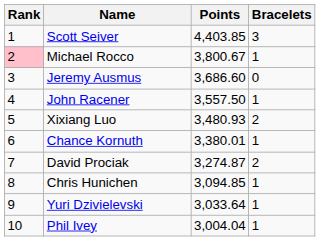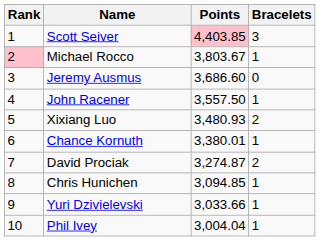 <table class="wikitable">
 <tr>
 <th style="width:40px;">Rank</th>
 <th style="width:170px;">Name</th>
 <th style="width:50px;">Points</th>
 <th style="width:50px;">Bracelets</th>
 </tr>
 <tr>
 <td>1</td>
 <td> <a href='#'>Scott Seiver</a></td>
-<td>4,403.85</td>
+<td style="background: pink;">4,403.85</td>
 <td>3</td>
 </tr>
 <tr>
 <td style="background: pink;">2</td>
 <td> Michael Rocco</td>
-<td>3,800.67</td>
+<td>3,803.67</td>
 <td>1</td>
 </tr>
 <tr>
 <td>3</td>
 <td> <a href='#'>Jeremy Ausmus</a></td>
 <td>3,686.60</td>
 <td>0</td>
 </tr>
 <tr>
 <td>4</td>
 <td> <a href='#'>John Racener</a></td>
 <td>3,557.50</td>
 <td>1</td>
 </tr>
 <tr>
 <td>5</td>
 <td> Xixiang Luo</td>
 <td>3,480.93</td>
 <td>2</td>
 </tr>
 <tr>
 <td>6</td>
 <td> <a href='#'>Chance Kornuth</a></td>
 <td>3,380.01</td>
 <td>1</td>
 </tr>
 <tr>
 <td>7</td>
 <td> David Prociak</td>
 <td>3,274.87</td>
 <td>2</td>
 </tr>
 <tr>
 <td>8</td>
 <td> Chris Hunichen</td>
 <td>3,094.85</td>
 <td>1</td>
 </tr>
 <tr>
 <td>9</td>
 <td> <a href='#'>Yuri Dzivielevski</a></td>
-<td>3,033.64</td>
+<td>3,033.66</td>
 <td>1</td>
 </tr>
 <tr>
 <td>10</td>
 <td> <a href='#'>Phil Ivey</a></td>
 <td>3,004.04</td>
 <td>1</td>
 </tr>
 </table>
